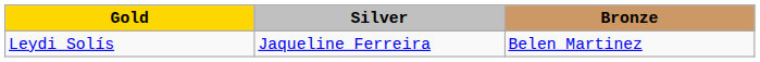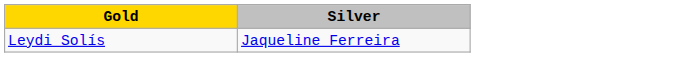 <table class="wikitable" style="text-align:left">
 <tr align="center">
 <td width=200 bgcolor=gold><strong>Gold</strong></td>
 <td width=200 bgcolor=silver><strong>Silver</strong></td>
-<td width=200 bgcolor=CC9966><strong>Bronze</strong></td>
 </tr>
 <tr>
 <td><a href='#'>Leydi Solís</a><br><em></em></td>
 <td><a href='#'>Jaqueline Ferreira</a><br><em></em></td>
-<td><a href='#'>Belen Martinez</a><br><em></em></td>
 </tr>
 </table>
